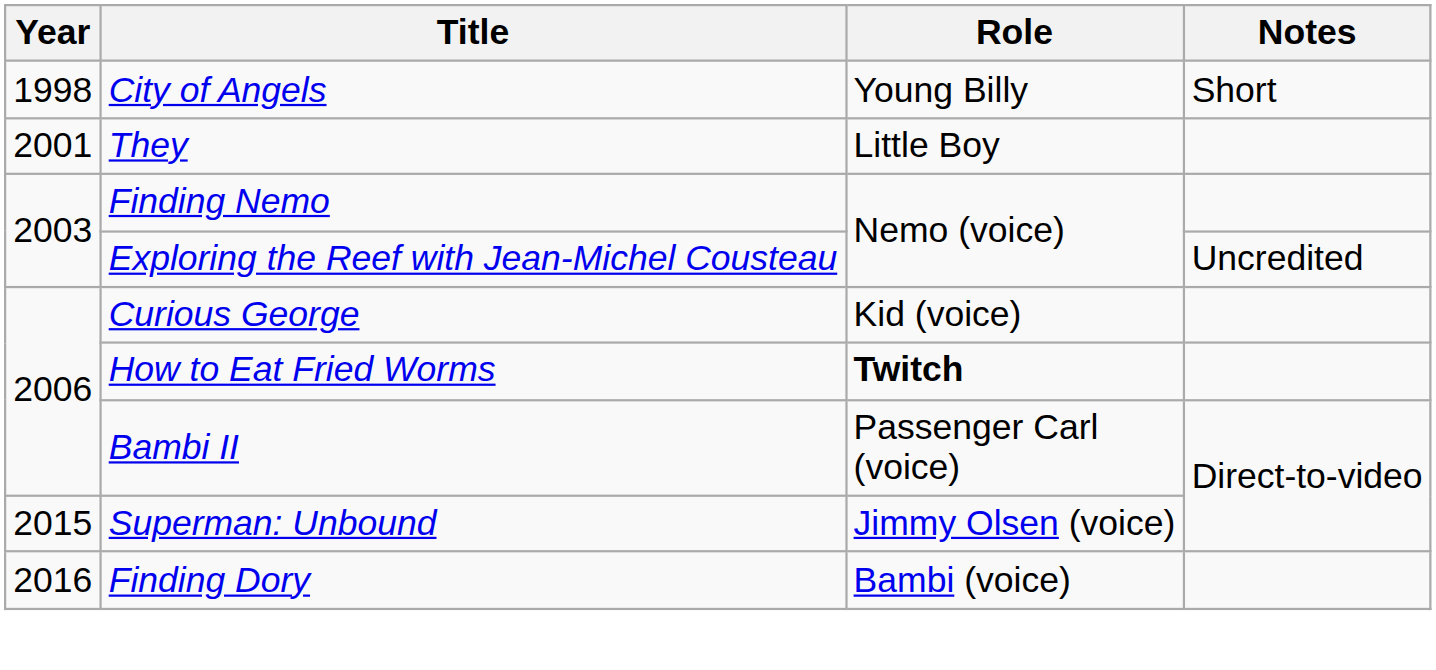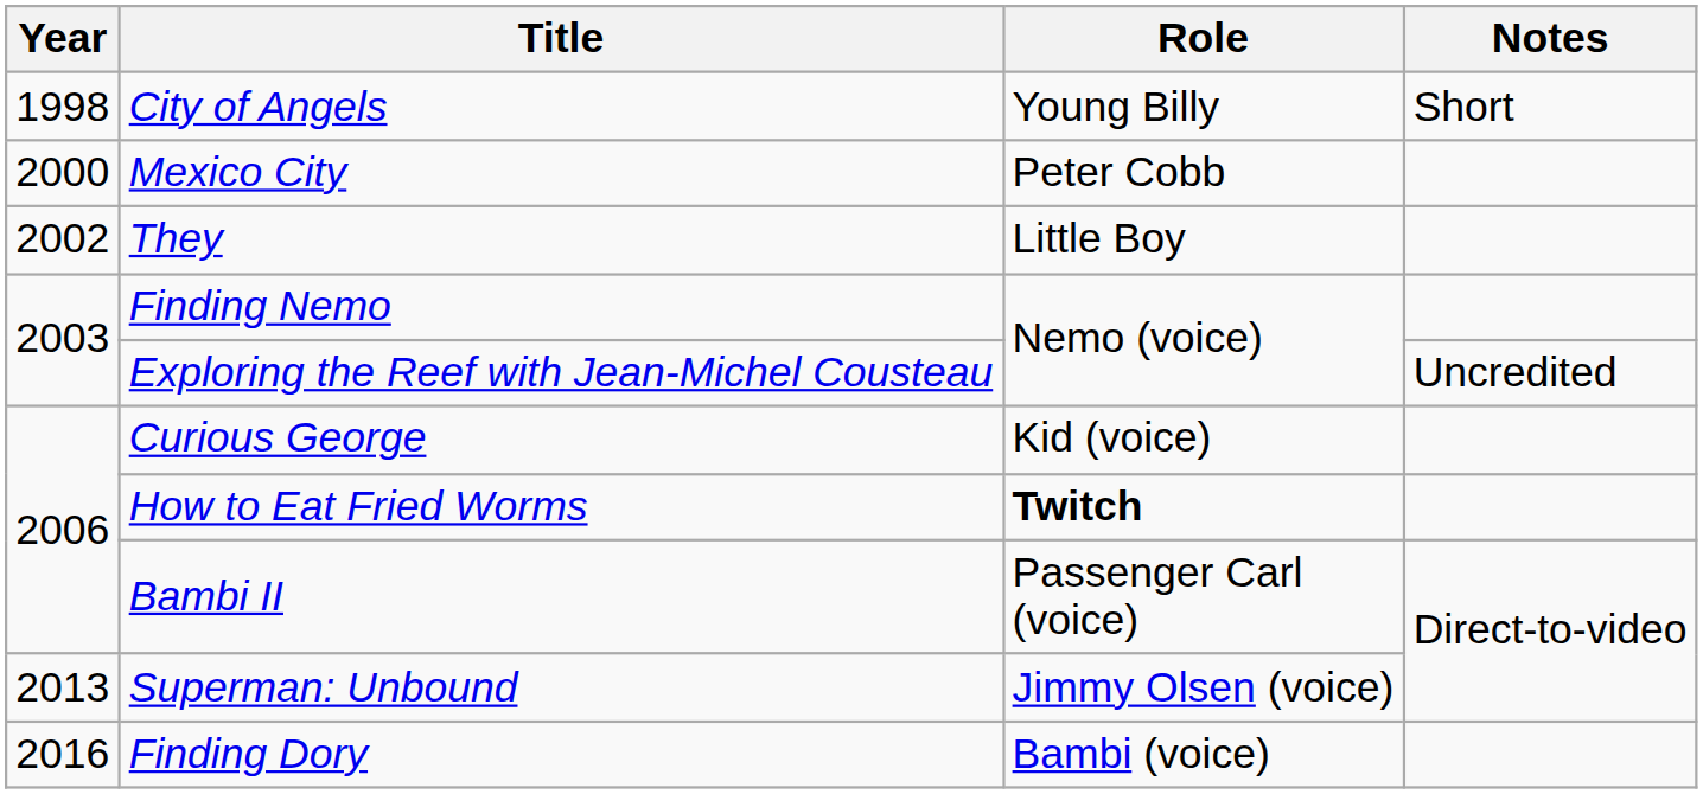 <table class="wikitable sortable">
 <tr>
 <th>Year</th>
 <th>Title</th>
 <th>Role</th>
 <th>Notes</th>
 </tr>
 <tr>
 <td>1998</td>
 <td><em><a href='#'>City of Angels</a></em></td>
 <td>Young Billy</td>
 <td>Short</td>
 </tr>
 <tr>
-<td>2001</td>
+<td>2000</td>
+<td><em><a href='#'>Mexico City</a></em></td>
+<td>Peter Cobb</td>
+<td></td>
+</tr>
+<tr>
+<td>2002</td>
 <td><em><a href='#'>They</a></em></td>
 <td>Little Boy</td>
 <td></td>
 </tr>
 <tr>
 <td rowspan="2">2003</td>
 <td><em><a href='#'>Finding Nemo</a></em></td>
 <td rowspan="2">Nemo (voice)</td>
 <td></td>
 </tr>
 <tr>
 <td><em><a href='#'>Exploring the Reef with Jean-Michel Cousteau</a></em></td>
 <td>Uncredited</td>
 </tr>
 <tr>
 <td rowspan="3">2006</td>
 <td><em><a href='#'>Curious George</a></em></td>
 <td>Kid (voice)</td>
 <td></td>
 </tr>
 <tr>
 <td><em><a href='#'>How to Eat Fried Worms</a></em></td>
 <td><strong>Twitch</strong></td>
 <td></td>
 </tr>
 <tr>
 <td><em><a href='#'>Bambi II</a></em></td>
 <td>Passenger Carl <br>(voice)</td>
 <td rowspan="2">Direct-to-video</td>
 </tr>
 <tr>
-<td>2015</td>
+<td>2013</td>
 <td><em><a href='#'>Superman: Unbound</a></em></td>
 <td><a href='#'>Jimmy Olsen</a> (voice)</td>
 </tr>
 <tr>
 <td>2016</td>
 <td><em><a href='#'>Finding Dory</a></em></td>
 <td><a href='#'>Bambi</a> (voice)</td>
 <td></td>
 </tr>
 </table>
